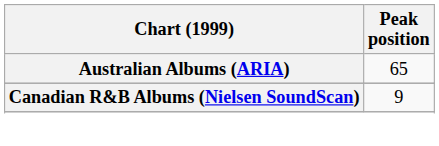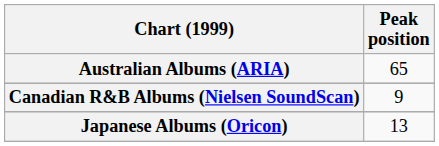 <table class="wikitable sortable plainrowheaders" style="text-align:center;">
 <tr>
 <th scope="col">Chart (1999)</th>
 <th scope="col">Peak<br>position</th>
 </tr>
 <tr>
 <th scope="row">Australian Albums (<a href='#'>ARIA</a>)</th>
 <td align="center">65</td>
 </tr>
 <tr>
 </tr>
 <tr>
 <th scope="row">Canadian R&B Albums (<a href='#'>Nielsen SoundScan</a>)</th>
 <td style="text-align:center;">9</td>
 </tr>
 <tr>
 </tr>
 <tr>
 </tr>
 <tr>
 </tr>
 <tr>
+<th scope="row">Japanese Albums (<a href='#'>Oricon</a>)</th>
+<td align="center">13</td>
+</tr>
+<tr>
 </tr>
 <tr>
 </tr>
 <tr>
 </tr>
 <tr>
 </tr>
 <tr>
 </tr>
 <tr>
 </tr>
 <tr>
 </tr>
 <tr>
 </tr>
 </table>
